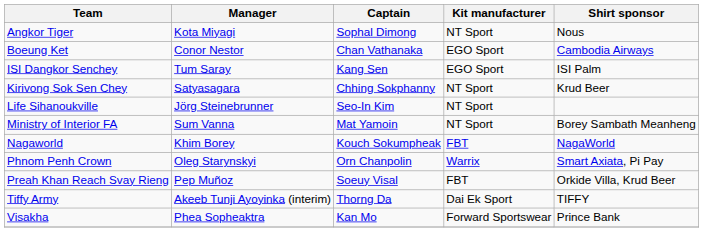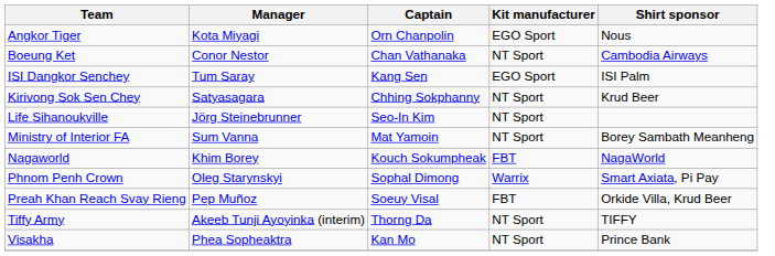 <table class="wikitable sortable" style="text-align: left;">
 <tr>
 <th>Team</th>
 <th>Manager</th>
 <th>Captain</th>
 <th>Kit manufacturer</th>
 <th>Shirt sponsor</th>
 </tr>
 <tr>
 <td><a href='#'>Angkor Tiger</a></td>
 <td> <a href='#'>Kota Miyagi</a></td>
-<td> <a href='#'>Sophal Dimong</a></td>
-<td> NT Sport</td>
+<td> <a href='#'>Orn Chanpolin</a></td>
+<td> EGO Sport</td>
 <td>Nous</td>
 </tr>
 <tr>
 <td><a href='#'>Boeung Ket</a></td>
 <td> <a href='#'>Conor Nestor</a></td>
 <td> <a href='#'>Chan Vathanaka</a></td>
-<td> EGO Sport</td>
+<td> NT Sport</td>
 <td><a href='#'>Cambodia Airways</a></td>
 </tr>
 <tr>
 <td><a href='#'>ISI Dangkor Senchey</a></td>
 <td> <a href='#'>Tum Saray</a></td>
 <td> <a href='#'>Kang Sen</a></td>
 <td> EGO Sport</td>
 <td>ISI Palm</td>
 </tr>
 <tr>
 <td><a href='#'>Kirivong Sok Sen Chey</a></td>
 <td> <a href='#'>Satyasagara</a></td>
 <td> <a href='#'>Chhing Sokphanny</a></td>
 <td> NT Sport</td>
 <td>Krud Beer</td>
 </tr>
 <tr>
 <td><a href='#'>Life Sihanoukville</a></td>
 <td> <a href='#'>Jörg Steinebrunner</a></td>
 <td> <a href='#'>Seo-In Kim</a></td>
 <td> NT Sport</td>
 <td></td>
 </tr>
 <tr>
 <td><a href='#'>Ministry of Interior FA</a></td>
 <td> <a href='#'>Sum Vanna</a></td>
 <td> <a href='#'>Mat Yamoin</a></td>
 <td> NT Sport</td>
 <td>Borey Sambath Meanheng</td>
 </tr>
 <tr>
 <td><a href='#'>Nagaworld</a></td>
 <td> <a href='#'>Khim Borey</a></td>
 <td> <a href='#'>Kouch Sokumpheak</a></td>
 <td> <a href='#'>FBT</a></td>
 <td><a href='#'>NagaWorld</a></td>
 </tr>
 <tr>
 <td><a href='#'>Phnom Penh Crown</a></td>
 <td> <a href='#'>Oleg Starynskyi</a></td>
-<td> <a href='#'>Orn Chanpolin</a></td>
+<td> <a href='#'>Sophal Dimong</a></td>
 <td> <a href='#'>Warrix</a></td>
 <td><a href='#'>Smart Axiata</a>, Pi Pay</td>
 </tr>
 <tr>
 <td><a href='#'>Preah Khan Reach Svay Rieng</a></td>
 <td> <a href='#'>Pep Muñoz</a></td>
 <td> <a href='#'>Soeuy Visal</a></td>
 <td> FBT</td>
 <td>Orkide Villa, Krud Beer</td>
 </tr>
 <tr>
 <td><a href='#'>Tiffy Army</a></td>
 <td> <a href='#'>Akeeb Tunji Ayoyinka</a> (interim)</td>
 <td> <a href='#'>Thorng Da</a></td>
-<td> Dai Ek Sport</td>
+<td> NT Sport</td>
 <td>TIFFY</td>
 </tr>
 <tr>
 <td><a href='#'>Visakha</a></td>
 <td> <a href='#'>Phea Sopheaktra</a></td>
 <td> <a href='#'>Kan Mo</a></td>
-<td> Forward Sportswear</td>
+<td> NT Sport</td>
 <td>Prince Bank</td>
 </tr>
 <tr>
 </tr>
 </table>
